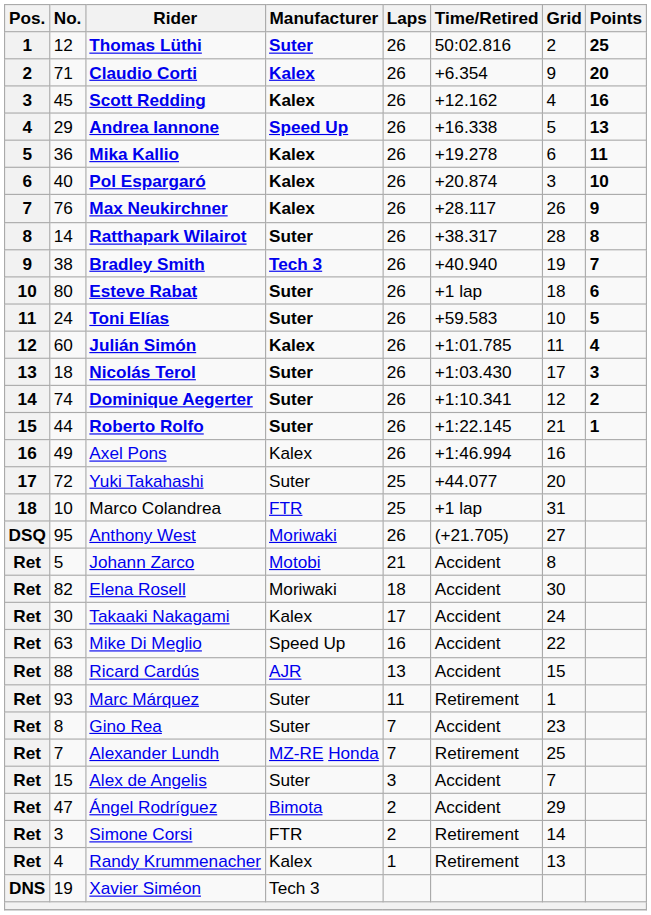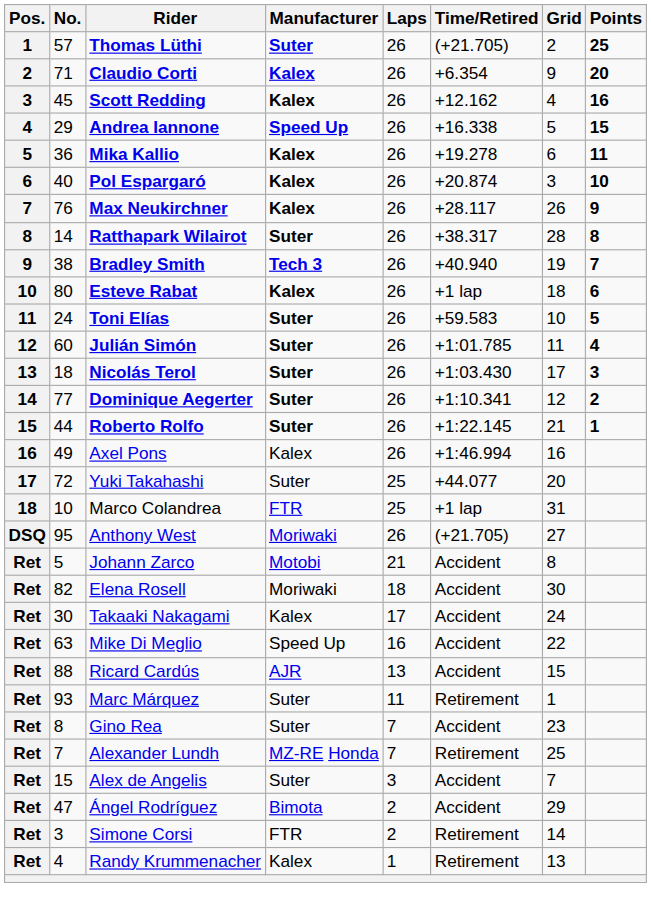 <table class="wikitable" style="font-size: 95%;">
 <tr>
 <th>Pos.</th>
 <th>No.</th>
 <th>Rider</th>
 <th>Manufacturer</th>
 <th>Laps</th>
 <th>Time/Retired</th>
 <th>Grid</th>
 <th>Points</th>
 </tr>
 <tr>
 <th>1</th>
-<td>12</td>
+<td>57</td>
 <td> <strong><a href='#'>Thomas Lüthi</a></strong></td>
 <td><strong><a href='#'>Suter</a></strong></td>
 <td>26</td>
-<td>50:02.816</td>
+<td>(+21.705)</td>
 <td>2</td>
 <td><strong>25</strong></td>
 </tr>
 <tr>
 <th>2</th>
 <td>71</td>
 <td> <strong><a href='#'>Claudio Corti</a></strong></td>
 <td><strong><a href='#'>Kalex</a></strong></td>
 <td>26</td>
 <td>+6.354</td>
 <td>9</td>
 <td><strong>20</strong></td>
 </tr>
 <tr>
 <th>3</th>
 <td>45</td>
 <td> <strong><a href='#'>Scott Redding</a></strong></td>
 <td><strong>Kalex</strong></td>
 <td>26</td>
 <td>+12.162</td>
 <td>4</td>
 <td><strong>16</strong></td>
 </tr>
 <tr>
 <th>4</th>
 <td>29</td>
 <td> <strong><a href='#'>Andrea Iannone</a></strong></td>
 <td><strong><a href='#'>Speed Up</a></strong></td>
 <td>26</td>
 <td>+16.338</td>
 <td>5</td>
-<td><strong>13</strong></td>
+<td><strong>15</strong></td>
 </tr>
 <tr>
 <th>5</th>
 <td>36</td>
 <td> <strong><a href='#'>Mika Kallio</a></strong></td>
 <td><strong>Kalex</strong></td>
 <td>26</td>
 <td>+19.278</td>
 <td>6</td>
 <td><strong>11</strong></td>
 </tr>
 <tr>
 <th>6</th>
 <td>40</td>
 <td> <strong><a href='#'>Pol Espargaró</a></strong></td>
 <td><strong>Kalex</strong></td>
 <td>26</td>
 <td>+20.874</td>
 <td>3</td>
 <td><strong>10</strong></td>
 </tr>
 <tr>
 <th>7</th>
 <td>76</td>
 <td> <strong><a href='#'>Max Neukirchner</a></strong></td>
 <td><strong>Kalex</strong></td>
 <td>26</td>
 <td>+28.117</td>
 <td>26</td>
 <td><strong>9</strong></td>
 </tr>
 <tr>
 <th>8</th>
 <td>14</td>
 <td> <strong><a href='#'>Ratthapark Wilairot</a></strong></td>
 <td><strong>Suter</strong></td>
 <td>26</td>
 <td>+38.317</td>
 <td>28</td>
 <td><strong>8</strong></td>
 </tr>
 <tr>
 <th>9</th>
 <td>38</td>
 <td> <strong><a href='#'>Bradley Smith</a></strong></td>
 <td><strong><a href='#'>Tech 3</a></strong></td>
 <td>26</td>
 <td>+40.940</td>
 <td>19</td>
 <td><strong>7</strong></td>
 </tr>
 <tr>
 <th>10</th>
 <td>80</td>
 <td> <strong><a href='#'>Esteve Rabat</a></strong></td>
-<td><strong>Suter</strong></td>
+<td><strong>Kalex</strong></td>
 <td>26</td>
 <td>+1 lap</td>
 <td>18</td>
 <td><strong>6</strong></td>
 </tr>
 <tr>
 <th>11</th>
 <td>24</td>
 <td> <strong><a href='#'>Toni Elías</a></strong></td>
 <td><strong>Suter</strong></td>
 <td>26</td>
 <td>+59.583</td>
 <td>10</td>
 <td><strong>5</strong></td>
 </tr>
 <tr>
 <th>12</th>
 <td>60</td>
 <td> <strong><a href='#'>Julián Simón</a></strong></td>
-<td><strong>Kalex</strong></td>
+<td><strong>Suter</strong></td>
 <td>26</td>
 <td>+1:01.785</td>
 <td>11</td>
 <td><strong>4</strong></td>
 </tr>
 <tr>
 <th>13</th>
 <td>18</td>
 <td> <strong><a href='#'>Nicolás Terol</a></strong></td>
 <td><strong>Suter</strong></td>
 <td>26</td>
 <td>+1:03.430</td>
 <td>17</td>
 <td><strong>3</strong></td>
 </tr>
 <tr>
 <th>14</th>
-<td>74</td>
+<td>77</td>
 <td> <strong><a href='#'>Dominique Aegerter</a></strong></td>
 <td><strong>Suter</strong></td>
 <td>26</td>
 <td>+1:10.341</td>
 <td>12</td>
 <td><strong>2</strong></td>
 </tr>
 <tr>
 <th>15</th>
 <td>44</td>
 <td> <strong><a href='#'>Roberto Rolfo</a></strong></td>
 <td><strong>Suter</strong></td>
 <td>26</td>
 <td>+1:22.145</td>
 <td>21</td>
 <td><strong>1</strong></td>
 </tr>
 <tr>
 <th>16</th>
 <td>49</td>
 <td> <a href='#'>Axel Pons</a></td>
 <td>Kalex</td>
 <td>26</td>
 <td>+1:46.994</td>
 <td>16</td>
 <td></td>
 </tr>
 <tr>
 <th>17</th>
 <td>72</td>
 <td> <a href='#'>Yuki Takahashi</a></td>
 <td>Suter</td>
 <td>25</td>
 <td>+44.077</td>
 <td>20</td>
 <td></td>
 </tr>
 <tr>
 <th>18</th>
 <td>10</td>
 <td> Marco Colandrea</td>
 <td><a href='#'>FTR</a></td>
 <td>25</td>
 <td>+1 lap</td>
 <td>31</td>
 <td></td>
 </tr>
 <tr>
 <th>DSQ</th>
 <td>95</td>
 <td> <a href='#'>Anthony West</a></td>
 <td><a href='#'>Moriwaki</a></td>
 <td>26</td>
 <td>(+21.705)</td>
 <td>27</td>
 <td></td>
 </tr>
 <tr>
 <th>Ret</th>
 <td>5</td>
 <td> <a href='#'>Johann Zarco</a></td>
 <td><a href='#'>Motobi</a></td>
 <td>21</td>
 <td>Accident</td>
 <td>8</td>
 <td></td>
 </tr>
 <tr>
 <th>Ret</th>
 <td>82</td>
 <td> <a href='#'>Elena Rosell</a></td>
 <td>Moriwaki</td>
 <td>18</td>
 <td>Accident</td>
 <td>30</td>
 <td></td>
 </tr>
 <tr>
 <th>Ret</th>
 <td>30</td>
 <td> <a href='#'>Takaaki Nakagami</a></td>
 <td>Kalex</td>
 <td>17</td>
 <td>Accident</td>
 <td>24</td>
 <td></td>
 </tr>
 <tr>
 <th>Ret</th>
 <td>63</td>
 <td> <a href='#'>Mike Di Meglio</a></td>
 <td>Speed Up</td>
 <td>16</td>
 <td>Accident</td>
 <td>22</td>
 <td></td>
 </tr>
 <tr>
 <th>Ret</th>
 <td>88</td>
 <td> <a href='#'>Ricard Cardús</a></td>
 <td><a href='#'>AJR</a></td>
 <td>13</td>
 <td>Accident</td>
 <td>15</td>
 <td></td>
 </tr>
 <tr>
 <th>Ret</th>
 <td>93</td>
 <td> <a href='#'>Marc Márquez</a></td>
 <td>Suter</td>
 <td>11</td>
 <td>Retirement</td>
 <td>1</td>
 <td></td>
 </tr>
 <tr>
 <th>Ret</th>
 <td>8</td>
 <td> <a href='#'>Gino Rea</a></td>
 <td>Suter</td>
 <td>7</td>
 <td>Accident</td>
 <td>23</td>
 <td></td>
 </tr>
 <tr>
 <th>Ret</th>
 <td>7</td>
 <td> <a href='#'>Alexander Lundh</a></td>
 <td><a href='#'>MZ-RE</a> <a href='#'>Honda</a></td>
 <td>7</td>
 <td>Retirement</td>
 <td>25</td>
 <td></td>
 </tr>
 <tr>
 <th>Ret</th>
 <td>15</td>
 <td> <a href='#'>Alex de Angelis</a></td>
 <td>Suter</td>
 <td>3</td>
 <td>Accident</td>
 <td>7</td>
 <td></td>
 </tr>
 <tr>
 <th>Ret</th>
 <td>47</td>
 <td> <a href='#'>Ángel Rodríguez</a></td>
 <td><a href='#'>Bimota</a></td>
 <td>2</td>
 <td>Accident</td>
 <td>29</td>
 <td></td>
 </tr>
 <tr>
 <th>Ret</th>
 <td>3</td>
 <td> <a href='#'>Simone Corsi</a></td>
 <td>FTR</td>
 <td>2</td>
 <td>Retirement</td>
 <td>14</td>
 <td></td>
 </tr>
 <tr>
 <th>Ret</th>
 <td>4</td>
 <td> <a href='#'>Randy Krummenacher</a></td>
 <td>Kalex</td>
 <td>1</td>
 <td>Retirement</td>
 <td>13</td>
 <td></td>
 </tr>
 <tr>
-<th>DNS</th>
-<td>19</td>
-<td> <a href='#'>Xavier Siméon</a></td>
-<td>Tech 3</td>
-<td></td>
-<td></td>
-<td></td>
-<td></td>
-</tr>
-<tr>
 <th colspan=8></th>
 </tr>
 <tr>
 </tr>
 </table>
